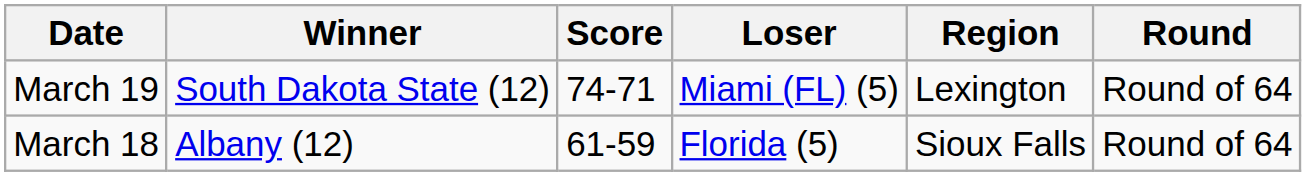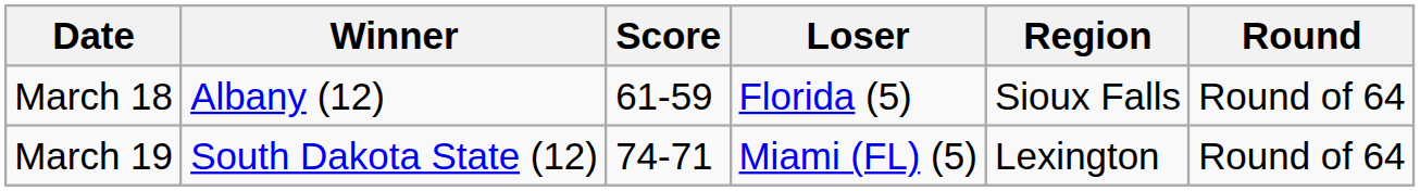 <table class="wikitable" style="font-size:95%;">
 <tr>
 <th>Date</th>
 <th>Winner</th>
 <th>Score</th>
 <th>Loser</th>
 <th>Region</th>
 <th>Round</th>
 </tr>
 <tr>
+<td>March 18</td>
+<td><a href='#'>Albany</a> (12)</td>
+<td>61-59</td>
+<td><a href='#'>Florida</a> (5)</td>
+<td>Sioux Falls</td>
+<td>Round of 64</td>
+</tr>
+<tr>
 <td>March 19</td>
 <td><a href='#'>South Dakota State</a> (12)</td>
 <td>74-71</td>
 <td><a href='#'>Miami (FL)</a> (5)</td>
 <td>Lexington</td>
 <td>Round of 64</td>
 </tr>
-<tr>
-<td>March 18</td>
-<td><a href='#'>Albany</a> (12)</td>
-<td>61-59</td>
-<td><a href='#'>Florida</a> (5)</td>
-<td>Sioux Falls</td>
-<td>Round of 64</td>
-</tr>
 </table>
